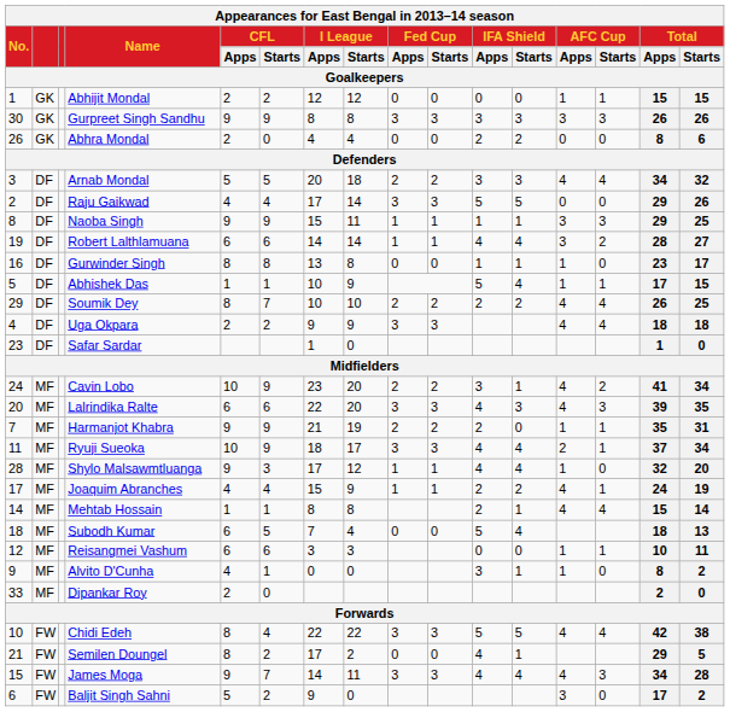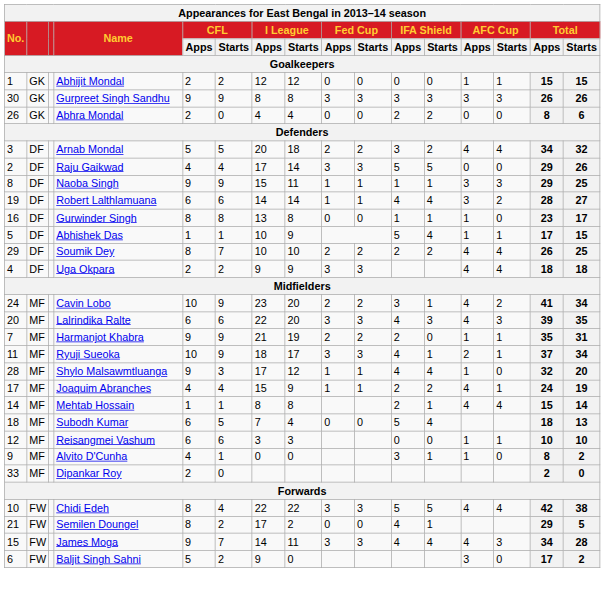 <table class="wikitable" style="text-align:left; font-size:90%;">
 <tr>
 <th colspan="16">Appearances for East Bengal in 2013–14 season</th>
 </tr>
 <tr>
 <th rowspan="2" style="background:#d71a23; color:#ffcd31; text-align:center;">No.</th>
 <th rowspan="2" style="background:#d71a23; color:#ffcd31; text-align:center;"></th>
 <th rowspan="2" style="background:#d71a23; color:#ffcd31; text-align:center;"></th>
 <th rowspan="2" style="background:#d71a23; color:#ffcd31; text-align:center; width:165px;">Name</th>
 <th colspan="2" style="background:#d71a23; color:#ffcd31; text-align:center; width:86px;">CFL</th>
 <th colspan="2" style="background:#d71a23; color:#ffcd31; text-align:center; width:86px;">I League</th>
 <th colspan="2" style="background:#d71a23; color:#ffcd31; text-align:center; width:86px;">Fed Cup</th>
 <th colspan="2" style="background:#d71a23; color:#ffcd31; text-align:center; width:86px;">IFA Shield</th>
 <th colspan="2" style="background:#d71a23; color:#ffcd31; text-align:center; width:86px;">AFC Cup</th>
 <th colspan="2" style="background:#d71a23; color:#ffcd31; text-align:center; width:86px;">Total</th>
 </tr>
 <tr>
 <th>Apps</th>
 <th>Starts</th>
 <th>Apps</th>
 <th>Starts</th>
 <th>Apps</th>
 <th>Starts</th>
 <th>Apps</th>
 <th>Starts</th>
 <th>Apps</th>
 <th>Starts</th>
 <th>Apps</th>
 <th>Starts</th>
 </tr>
 <tr>
 <th colspan="16">Goalkeepers</th>
 </tr>
 <tr>
 <td>1</td>
 <td>GK</td>
 <td></td>
 <td><a href='#'>Abhijit Mondal</a></td>
 <td>2</td>
 <td>2</td>
 <td>12</td>
 <td>12</td>
 <td>0</td>
 <td>0</td>
 <td>0</td>
 <td>0</td>
 <td>1</td>
 <td>1</td>
 <th>15</th>
 <th>15</th>
 </tr>
 <tr>
 <td>30</td>
 <td>GK</td>
 <td></td>
 <td><a href='#'>Gurpreet Singh Sandhu</a></td>
 <td>9</td>
 <td>9</td>
 <td>8</td>
 <td>8</td>
 <td>3</td>
 <td>3</td>
 <td>3</td>
 <td>3</td>
 <td>3</td>
 <td>3</td>
 <th>26</th>
 <th>26</th>
 </tr>
 <tr>
 <td>26</td>
 <td>GK</td>
 <td></td>
 <td><a href='#'>Abhra Mondal</a></td>
 <td>2</td>
 <td>0</td>
 <td>4</td>
 <td>4</td>
 <td>0</td>
 <td>0</td>
 <td>2</td>
 <td>2</td>
 <td>0</td>
 <td>0</td>
 <th>8</th>
 <th>6</th>
 </tr>
 <tr>
 <th colspan="16">Defenders</th>
 </tr>
 <tr>
 <td>3</td>
 <td>DF</td>
 <td></td>
 <td><a href='#'>Arnab Mondal</a></td>
 <td>5</td>
 <td>5</td>
 <td>20</td>
 <td>18</td>
 <td>2</td>
 <td>2</td>
 <td>3</td>
-<td>3</td>
+<td>2</td>
 <td>4</td>
 <td>4</td>
 <th>34</th>
 <th>32</th>
 </tr>
 <tr>
 <td>2</td>
 <td>DF</td>
 <td></td>
 <td><a href='#'>Raju Gaikwad</a></td>
 <td>4</td>
 <td>4</td>
 <td>17</td>
 <td>14</td>
 <td>3</td>
 <td>3</td>
 <td>5</td>
 <td>5</td>
 <td>0</td>
 <td>0</td>
 <th>29</th>
 <th>26</th>
 </tr>
 <tr>
 <td>8</td>
 <td>DF</td>
 <td></td>
 <td><a href='#'>Naoba Singh</a></td>
 <td>9</td>
 <td>9</td>
 <td>15</td>
 <td>11</td>
 <td>1</td>
 <td>1</td>
 <td>1</td>
 <td>1</td>
 <td>3</td>
 <td>3</td>
 <th>29</th>
 <th>25</th>
 </tr>
 <tr>
 <td>19</td>
 <td>DF</td>
 <td></td>
 <td><a href='#'>Robert Lalthlamuana</a></td>
 <td>6</td>
 <td>6</td>
 <td>14</td>
 <td>14</td>
 <td>1</td>
 <td>1</td>
 <td>4</td>
 <td>4</td>
 <td>3</td>
 <td>2</td>
 <th>28</th>
 <th>27</th>
 </tr>
 <tr>
 <td>16</td>
 <td>DF</td>
 <td></td>
 <td><a href='#'>Gurwinder Singh</a></td>
 <td>8</td>
 <td>8</td>
 <td>13</td>
 <td>8</td>
 <td>0</td>
 <td>0</td>
 <td>1</td>
 <td>1</td>
 <td>1</td>
 <td>0</td>
 <th>23</th>
 <th>17</th>
 </tr>
 <tr>
 <td>5</td>
 <td>DF</td>
 <td></td>
 <td><a href='#'>Abhishek Das</a></td>
 <td>1</td>
 <td>1</td>
 <td>10</td>
 <td>9</td>
 <td colspan="2"></td>
 <td>5</td>
 <td>4</td>
 <td>1</td>
 <td>1</td>
 <th>17</th>
 <th>15</th>
 </tr>
 <tr>
 <td>29</td>
 <td>DF</td>
 <td></td>
 <td><a href='#'>Soumik Dey</a></td>
 <td>8</td>
 <td>7</td>
 <td>10</td>
 <td>10</td>
 <td>2</td>
 <td>2</td>
 <td>2</td>
 <td>2</td>
 <td>4</td>
 <td>4</td>
 <th>26</th>
 <th>25</th>
 </tr>
 <tr>
 <td>4</td>
 <td>DF</td>
 <td></td>
 <td><a href='#'>Uga Okpara</a></td>
 <td>2</td>
 <td>2</td>
 <td>9</td>
 <td>9</td>
 <td>3</td>
 <td>3</td>
 <td></td>
 <td></td>
 <td>4</td>
 <td>4</td>
 <th>18</th>
 <th>18</th>
 </tr>
 <tr>
-<td>23</td>
-<td>DF</td>
-<td></td>
-<td><a href='#'>Safar Sardar</a></td>
-<td></td>
-<td></td>
-<td>1</td>
-<td>0</td>
-<td></td>
-<td></td>
-<td></td>
-<td></td>
-<td></td>
-<td></td>
-<th>1</th>
-<th>0</th>
-</tr>
-<tr>
 <th colspan="16">Midfielders</th>
 </tr>
 <tr>
 <td>24</td>
 <td>MF</td>
 <td></td>
 <td><a href='#'>Cavin Lobo</a></td>
 <td>10</td>
 <td>9</td>
 <td>23</td>
 <td>20</td>
 <td>2</td>
 <td>2</td>
 <td>3</td>
 <td>1</td>
 <td>4</td>
 <td>2</td>
 <th>41</th>
 <th>34</th>
 </tr>
 <tr>
 <td>20</td>
 <td>MF</td>
 <td></td>
 <td><a href='#'>Lalrindika Ralte</a></td>
 <td>6</td>
 <td>6</td>
 <td>22</td>
 <td>20</td>
 <td>3</td>
 <td>3</td>
 <td>4</td>
 <td>3</td>
 <td>4</td>
 <td>3</td>
 <th>39</th>
 <th>35</th>
 </tr>
 <tr>
 <td>7</td>
 <td>MF</td>
 <td></td>
 <td><a href='#'>Harmanjot Khabra</a></td>
 <td>9</td>
 <td>9</td>
 <td>21</td>
 <td>19</td>
 <td>2</td>
 <td>2</td>
 <td>2</td>
 <td>0</td>
 <td>1</td>
 <td>1</td>
 <th>35</th>
 <th>31</th>
 </tr>
 <tr>
 <td>11</td>
 <td>MF</td>
 <td></td>
 <td><a href='#'>Ryuji Sueoka</a></td>
 <td>10</td>
 <td>9</td>
 <td>18</td>
 <td>17</td>
 <td>3</td>
 <td>3</td>
 <td>4</td>
-<td>4</td>
+<td>1</td>
 <td>2</td>
 <td>1</td>
 <th>37</th>
 <th>34</th>
 </tr>
 <tr>
 <td>28</td>
 <td>MF</td>
 <td></td>
 <td><a href='#'>Shylo Malsawmtluanga</a></td>
 <td>9</td>
 <td>3</td>
 <td>17</td>
 <td>12</td>
 <td>1</td>
 <td>1</td>
 <td>4</td>
 <td>4</td>
 <td>1</td>
 <td>0</td>
 <th>32</th>
 <th>20</th>
 </tr>
 <tr>
 <td>17</td>
 <td>MF</td>
 <td></td>
 <td><a href='#'>Joaquim Abranches</a></td>
 <td>4</td>
 <td>4</td>
 <td>15</td>
 <td>9</td>
 <td>1</td>
 <td>1</td>
 <td>2</td>
 <td>2</td>
 <td>4</td>
 <td>1</td>
 <th>24</th>
 <th>19</th>
 </tr>
 <tr>
 <td>14</td>
 <td>MF</td>
 <td></td>
 <td><a href='#'>Mehtab Hossain</a></td>
 <td>1</td>
 <td>1</td>
 <td>8</td>
 <td>8</td>
 <td></td>
 <td></td>
 <td>2</td>
 <td>1</td>
 <td>4</td>
 <td>4</td>
 <th>15</th>
 <th>14</th>
 </tr>
 <tr>
 <td>18</td>
 <td>MF</td>
 <td></td>
 <td><a href='#'>Subodh Kumar</a></td>
 <td>6</td>
 <td>5</td>
 <td>7</td>
 <td>4</td>
 <td>0</td>
 <td>0</td>
 <td>5</td>
 <td>4</td>
 <td></td>
 <td></td>
 <th>18</th>
 <th>13</th>
 </tr>
 <tr>
 <td>12</td>
 <td>MF</td>
 <td></td>
 <td><a href='#'>Reisangmei Vashum</a></td>
 <td>6</td>
 <td>6</td>
 <td>3</td>
 <td>3</td>
 <td></td>
 <td></td>
 <td>0</td>
 <td>0</td>
 <td>1</td>
 <td>1</td>
 <th>10</th>
-<th>11</th>
+<th>10</th>
 </tr>
 <tr>
 <td>9</td>
 <td>MF</td>
 <td></td>
 <td><a href='#'>Alvito D'Cunha</a></td>
 <td>4</td>
 <td>1</td>
 <td>0</td>
 <td>0</td>
 <td></td>
 <td></td>
 <td>3</td>
 <td>1</td>
 <td>1</td>
 <td>0</td>
 <th>8</th>
 <th>2</th>
 </tr>
 <tr>
 <td>33</td>
 <td>MF</td>
 <td></td>
 <td><a href='#'>Dipankar Roy</a></td>
 <td>2</td>
 <td>0</td>
 <td></td>
 <td></td>
 <td></td>
 <td></td>
 <td></td>
 <td></td>
 <td></td>
 <td></td>
 <th>2</th>
 <th>0</th>
 </tr>
 <tr>
 <th colspan="16">Forwards</th>
 </tr>
 <tr>
 <td>10</td>
 <td>FW</td>
 <td></td>
 <td><a href='#'>Chidi Edeh</a></td>
 <td>8</td>
 <td>4</td>
 <td>22</td>
 <td>22</td>
 <td>3</td>
 <td>3</td>
 <td>5</td>
 <td>5</td>
 <td>4</td>
 <td>4</td>
 <th>42</th>
 <th>38</th>
 </tr>
 <tr>
 <td>21</td>
 <td>FW</td>
 <td></td>
 <td><a href='#'>Semilen Doungel</a></td>
 <td>8</td>
 <td>2</td>
 <td>17</td>
 <td>2</td>
 <td>0</td>
 <td>0</td>
 <td>4</td>
 <td>1</td>
 <td></td>
 <td></td>
 <th>29</th>
 <th>5</th>
 </tr>
 <tr>
 <td>15</td>
 <td>FW</td>
 <td></td>
 <td><a href='#'>James Moga</a></td>
 <td>9</td>
 <td>7</td>
 <td>14</td>
 <td>11</td>
 <td>3</td>
 <td>3</td>
 <td>4</td>
 <td>4</td>
 <td>4</td>
 <td>3</td>
 <th>34</th>
 <th>28</th>
 </tr>
 <tr>
 <td>6</td>
 <td>FW</td>
 <td></td>
 <td><a href='#'>Baljit Singh Sahni</a></td>
 <td>5</td>
 <td>2</td>
 <td>9</td>
 <td>0</td>
 <td></td>
 <td></td>
 <td></td>
 <td></td>
 <td>3</td>
 <td>0</td>
 <th>17</th>
 <th>2</th>
 </tr>
 </table>
